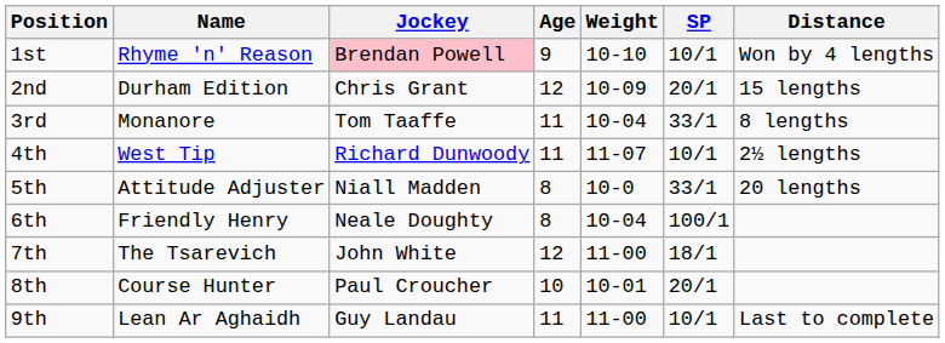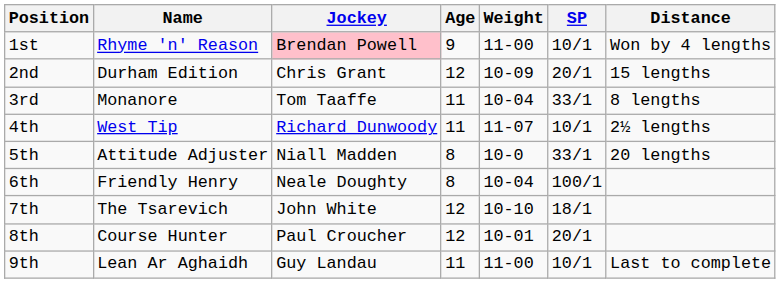 <table class="wikitable sortable">
 <tr>
 <th>Position</th>
 <th>Name</th>
 <th><a href='#'>Jockey</a></th>
 <th>Age</th>
 <th>Weight</th>
 <th><a href='#'>SP</a></th>
 <th>Distance</th>
 </tr>
 <tr>
 <td>1st</td>
 <td><a href='#'>Rhyme 'n' Reason</a></td>
 <td style="background: pink;">Brendan Powell</td>
 <td>9</td>
-<td>10-10</td>
+<td>11-00</td>
 <td>10/1</td>
 <td>Won by 4 lengths</td>
 </tr>
 <tr>
 <td>2nd</td>
 <td>Durham Edition</td>
 <td>Chris Grant</td>
 <td>12</td>
 <td>10-09</td>
 <td>20/1</td>
 <td>15 lengths</td>
 </tr>
 <tr>
 <td>3rd</td>
 <td>Monanore</td>
 <td>Tom Taaffe</td>
 <td>11</td>
 <td>10-04</td>
 <td>33/1</td>
 <td>8 lengths</td>
 </tr>
 <tr>
 <td>4th</td>
 <td><a href='#'>West Tip</a></td>
 <td><a href='#'>Richard Dunwoody</a></td>
 <td>11</td>
 <td>11-07</td>
 <td>10/1</td>
 <td>2½ lengths</td>
 </tr>
 <tr>
 <td>5th</td>
 <td>Attitude Adjuster</td>
 <td>Niall Madden</td>
 <td>8</td>
 <td>10-0</td>
 <td>33/1</td>
 <td>20 lengths</td>
 </tr>
 <tr>
 <td>6th</td>
 <td>Friendly Henry</td>
 <td>Neale Doughty</td>
 <td>8</td>
 <td>10-04</td>
 <td>100/1</td>
 <td></td>
 </tr>
 <tr>
 <td>7th</td>
 <td>The Tsarevich</td>
 <td>John White</td>
 <td>12</td>
-<td>11-00</td>
+<td>10-10</td>
 <td>18/1</td>
 <td></td>
 </tr>
 <tr>
 <td>8th</td>
 <td>Course Hunter</td>
 <td>Paul Croucher</td>
-<td>10</td>
+<td>12</td>
 <td>10-01</td>
 <td>20/1</td>
 <td></td>
 </tr>
 <tr>
 <td>9th</td>
 <td>Lean Ar Aghaidh</td>
 <td>Guy Landau</td>
 <td>11</td>
 <td>11-00</td>
 <td>10/1</td>
 <td>Last to complete</td>
 </tr>
 </table>
